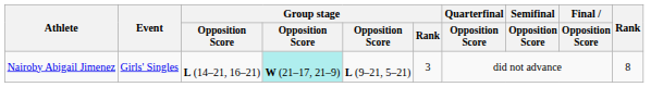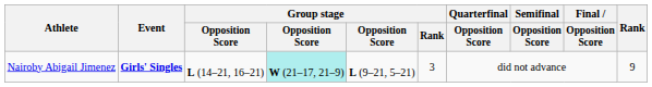 <table class="wikitable" style="font-size:90%">
 <tr>
 <th rowspan=2>Athlete</th>
 <th rowspan=2>Event</th>
 <th colspan=4>Group stage</th>
 <th>Quarterfinal</th>
 <th>Semifinal</th>
 <th>Final / </th>
 <th rowspan=2>Rank</th>
 </tr>
 <tr style="font-size:95%">
 <th>Opposition<br>Score</th>
 <th>Opposition<br>Score</th>
 <th>Opposition<br>Score</th>
 <th>Rank</th>
 <th>Opposition<br>Score</th>
 <th>Opposition<br>Score</th>
 <th>Opposition<br>Score</th>
 </tr>
 <tr align=center>
 <td align=left><a href='#'>Nairoby Abigail Jimenez</a></td>
-<td align=left><a href='#'>Girls' Singles</a></td>
+<td align=left><strong><a href='#'>Girls' Singles</a></strong></td>
 <td><br><strong>L</strong> (14–21, 16–21)</td>
 <td style="background: paleturquoise;"><br><strong>W</strong> (21–17, 21–9)</td>
 <td><br><strong>L</strong> (9–21, 5–21)</td>
 <td>3</td>
 <td colspan=3>did not advance</td>
-<td>8</td>
+<td>9</td>
 </tr>
 </table>
